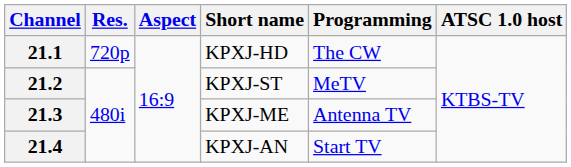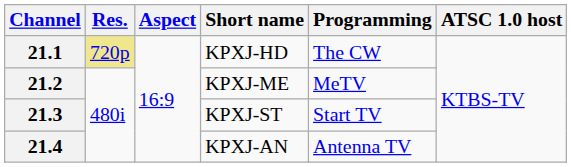 <table class="wikitable">
 <tr>
 <th scope = "col"><a href='#'>Channel</a></th>
 <th scope = "col"><a href='#'>Res.</a></th>
 <th scope = "col"><a href='#'>Aspect</a></th>
 <th scope = "col">Short name</th>
 <th scope = "col">Programming</th>
 <th scope = "col">ATSC 1.0 host</th>
 </tr>
 <tr>
 <th scope = "row">21.1</th>
-<td><a href='#'>720p</a></td>
+<td style="background: khaki;"><a href='#'>720p</a></td>
 <td rowspan="4"><a href='#'>16:9</a></td>
 <td>KPXJ-HD</td>
 <td><a href='#'>The CW</a></td>
 <td rowspan="4"><a href='#'>KTBS-TV</a></td>
 </tr>
 <tr>
 <th scope = "row">21.2</th>
 <td rowspan="3"><a href='#'>480i</a></td>
-<td>KPXJ-ST</td>
+<td>KPXJ-ME</td>
 <td><a href='#'>MeTV</a></td>
 </tr>
 <tr>
 <th scope = "row">21.3</th>
-<td>KPXJ-ME</td>
-<td><a href='#'>Antenna TV</a></td>
+<td>KPXJ-ST</td>
+<td><a href='#'>Start TV</a></td>
 </tr>
 <tr>
 <th scope = "row">21.4</th>
 <td>KPXJ-AN</td>
-<td><a href='#'>Start TV</a></td>
+<td><a href='#'>Antenna TV</a></td>
 </tr>
 </table>
